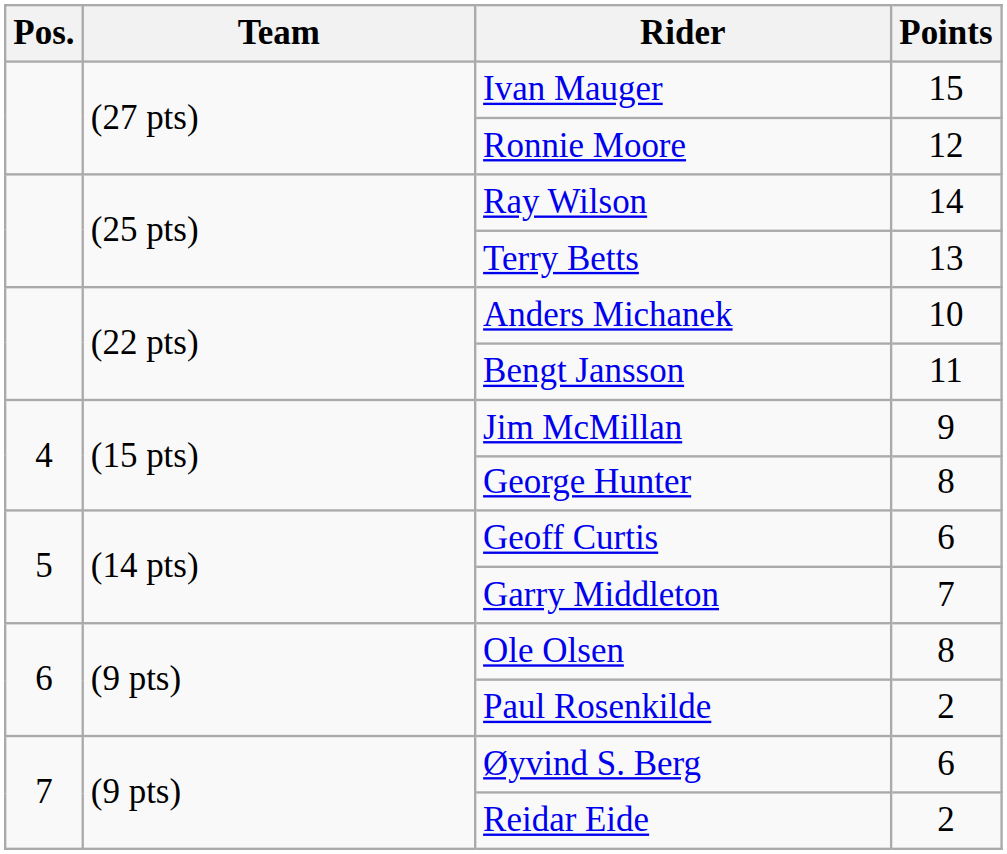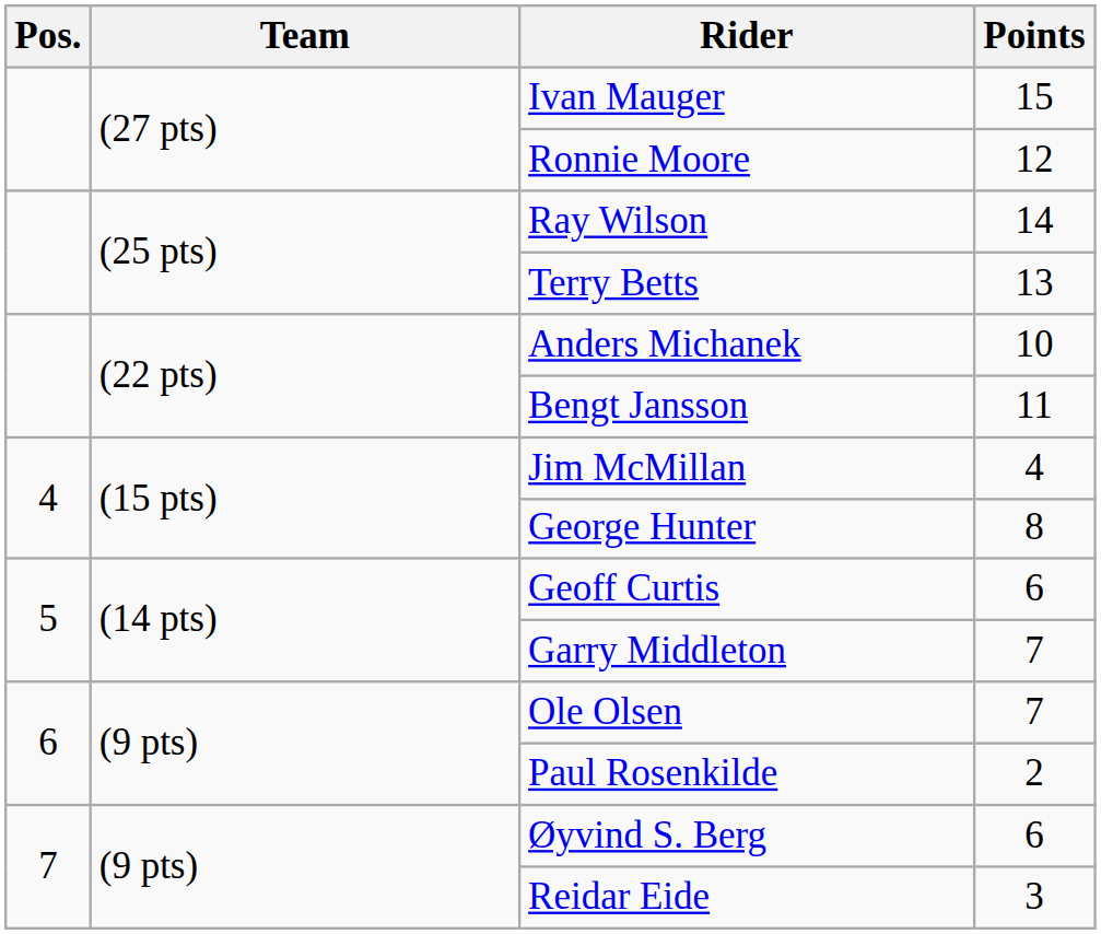 <table class=wikitable style="font-size:93%;">
 <tr>
 <th width=25px>Pos.</th>
 <th width=160px>Team</th>
 <th width=170px>Rider</th>
 <th width=40px>Points</th>
 </tr>
 <tr align=center >
 <td rowspan=2 ></td>
 <td rowspan=2 align=left> (27 pts)</td>
 <td align=left><a href='#'>Ivan Mauger</a></td>
 <td>15</td>
 </tr>
 <tr align=center >
 <td align=left><a href='#'>Ronnie Moore</a></td>
 <td>12</td>
 </tr>
 <tr align=center >
 <td rowspan=2 ></td>
 <td rowspan=2 align=left> (25 pts)</td>
 <td align=left><a href='#'>Ray Wilson</a></td>
 <td>14</td>
 </tr>
 <tr align=center >
 <td align=left><a href='#'>Terry Betts</a></td>
 <td>13</td>
 </tr>
 <tr align=center >
 <td rowspan=2 ></td>
 <td rowspan=2 align=left> (22 pts)</td>
 <td align=left><a href='#'>Anders Michanek</a></td>
 <td>10</td>
 </tr>
 <tr align=center >
 <td align=left><a href='#'>Bengt Jansson</a></td>
 <td>11</td>
 </tr>
 <tr align=center>
 <td rowspan=2>4</td>
 <td rowspan=2 align=left> (15 pts)</td>
 <td align=left><a href='#'>Jim McMillan</a></td>
-<td>9</td>
+<td>4</td>
 </tr>
 <tr align=center>
 <td align=left><a href='#'>George Hunter</a></td>
 <td>8</td>
 </tr>
 <tr align=center>
 <td rowspan=2>5</td>
 <td rowspan=2 align=left> (14 pts)</td>
 <td align=left><a href='#'>Geoff Curtis</a></td>
 <td>6</td>
 </tr>
 <tr align=center>
 <td align=left><a href='#'>Garry Middleton</a></td>
 <td>7</td>
 </tr>
 <tr align=center>
 <td rowspan=2>6</td>
 <td rowspan=2 align=left> (9 pts)</td>
 <td align=left><a href='#'>Ole Olsen</a></td>
-<td>8</td>
+<td>7</td>
 </tr>
 <tr align=center>
 <td align=left><a href='#'>Paul Rosenkilde</a></td>
 <td>2</td>
 </tr>
 <tr align=center>
 <td rowspan=2>7</td>
 <td rowspan=2 align=left> (9 pts)</td>
 <td align=left><a href='#'>Øyvind S. Berg</a></td>
 <td>6</td>
 </tr>
 <tr align=center>
 <td align=left><a href='#'>Reidar Eide</a></td>
-<td>2</td>
+<td>3</td>
 </tr>
 </table>
